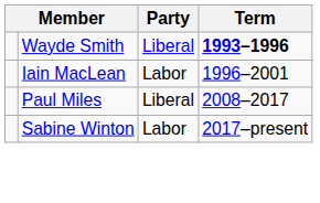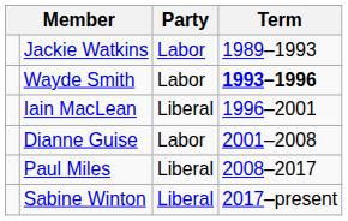 <table class="wikitable">
 <tr>
 <th colspan="2">Member</th>
 <th>Party</th>
 <th>Term</th>
 </tr>
 <tr>
 <td> </td>
+<td><a href='#'>Jackie Watkins</a></td>
+<td><a href='#'>Labor</a></td>
+<td><a href='#'>1989</a>–1993</td>
+</tr>
+<tr>
+<td> </td>
 <td><a href='#'>Wayde Smith</a></td>
-<td><a href='#'>Liberal</a></td>
+<td>Labor</td>
 <td><strong><a href='#'>1993</a>–1996</strong></td>
 </tr>
 <tr>
 <td> </td>
 <td><a href='#'>Iain MacLean</a></td>
+<td>Liberal</td>
+<td><a href='#'>1996</a>–2001</td>
+</tr>
+<tr>
+<td> </td>
+<td><a href='#'>Dianne Guise</a></td>
 <td>Labor</td>
-<td><a href='#'>1996</a>–2001</td>
+<td><a href='#'>2001</a>–2008</td>
 </tr>
 <tr>
 <td> </td>
 <td><a href='#'>Paul Miles</a></td>
 <td>Liberal</td>
 <td><a href='#'>2008</a>–2017</td>
 </tr>
 <tr>
 <td> </td>
 <td><a href='#'>Sabine Winton</a></td>
-<td>Labor</td>
+<td><a href='#'>Liberal</a></td>
 <td><a href='#'>2017</a>–present</td>
 </tr>
 </table>
